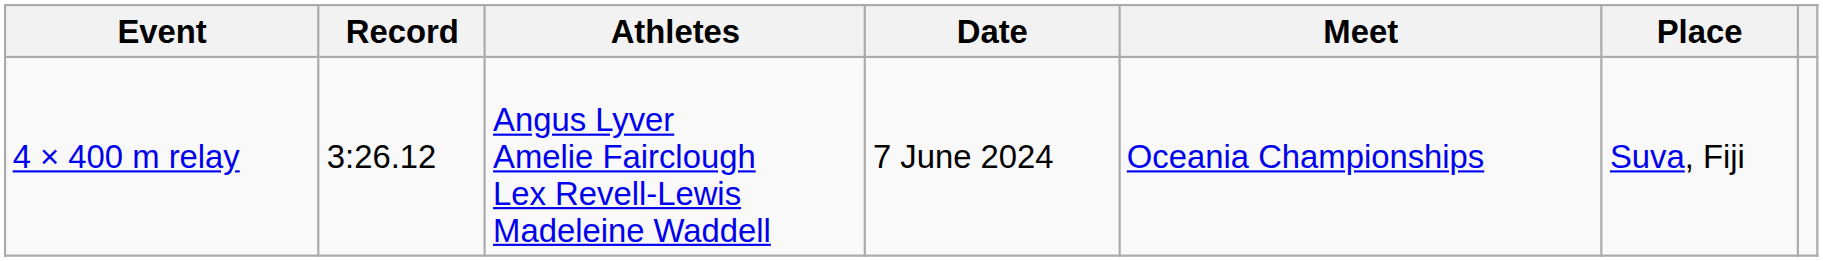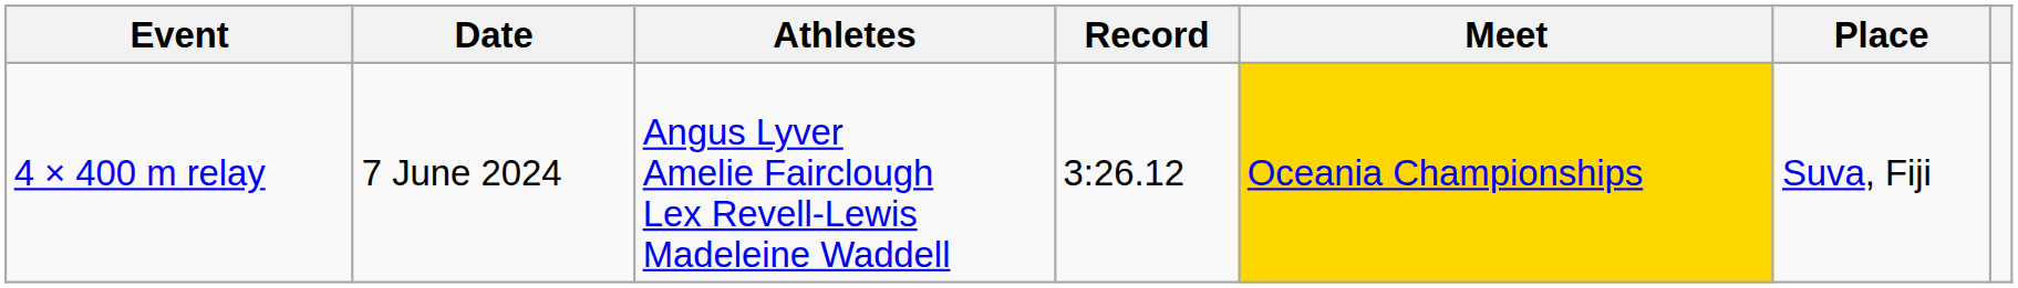 <table class="wikitable" style="font-size: 95%; width: 95%;">
 <tr>
 <th>Event</th>
+<th>Date</th>
+<th>Athletes</th>
 <th>Record</th>
-<th>Athletes</th>
-<th>Date</th>
 <th>Meet</th>
 <th>Place</th>
 <th></th>
 </tr>
 <tr>
 <td><a href='#'>4 × 400 m relay</a></td>
+<td>7 June 2024</td>
+<td><br><a href='#'>Angus Lyver</a><br><a href='#'>Amelie Fairclough</a><br><a href='#'>Lex Revell-Lewis</a><br><a href='#'>Madeleine Waddell</a></td>
 <td>3:26.12</td>
-<td><br><a href='#'>Angus Lyver</a><br><a href='#'>Amelie Fairclough</a><br><a href='#'>Lex Revell-Lewis</a><br><a href='#'>Madeleine Waddell</a></td>
-<td>7 June 2024</td>
-<td><a href='#'>Oceania Championships</a></td>
+<td style="background: gold;"><a href='#'>Oceania Championships</a></td>
 <td><a href='#'>Suva</a>, Fiji</td>
 <td></td>
 </tr>
 </table>
